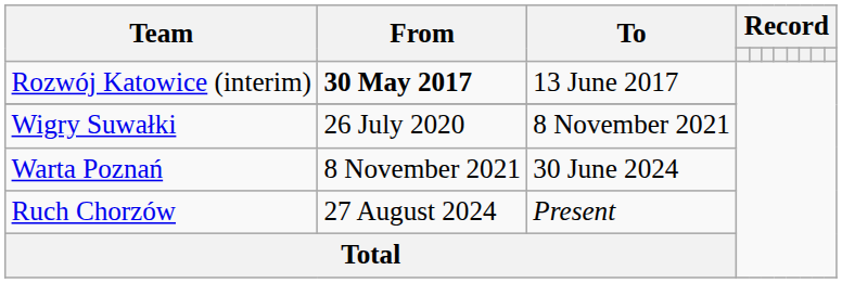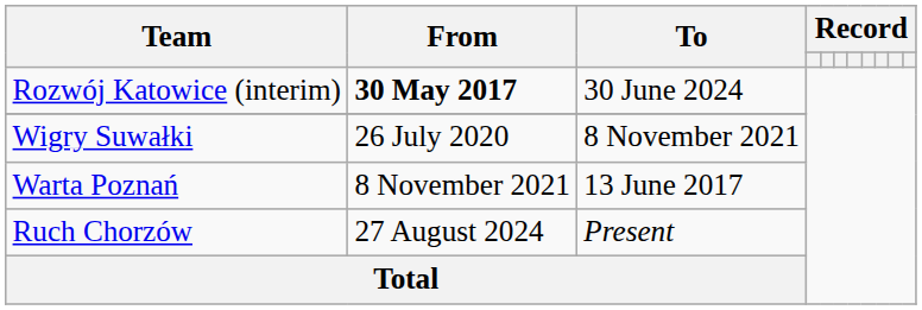 <table class="wikitable" style="text-align: center;">
 <tr>
 <th rowspan="2">Team</th>
 <th rowspan="2">From</th>
 <th rowspan="2">To</th>
 <th colspan="8">Record</th>
 </tr>
 <tr>
 <th></th>
 <th></th>
 <th></th>
 <th></th>
 <th></th>
 <th></th>
 <th></th>
 <th></th>
 </tr>
 <tr>
 <td align=left><a href='#'>Rozwój Katowice</a> (interim)</td>
 <td align=left><strong>30 May 2017</strong></td>
-<td align=left>13 June 2017<br></td>
+<td align=left>30 June 2024<br></td>
 </tr>
 <tr>
 </tr>
 <tr>
 <td align=left><a href='#'>Wigry Suwałki</a></td>
 <td align=left>26 July 2020</td>
 <td align=left>8 November 2021<br></td>
 </tr>
 <tr>
 <td align=left><a href='#'>Warta Poznań</a></td>
 <td align=left>8 November 2021</td>
-<td align=left>30 June 2024<br></td>
+<td align=left>13 June 2017<br></td>
 </tr>
 <tr>
 <td align=left><a href='#'>Ruch Chorzów</a></td>
 <td align=left>27 August 2024</td>
 <td align=left><em>Present</em><br></td>
 </tr>
 <tr>
 <th colspan="3">Total<br></th>
 </tr>
 </table>
